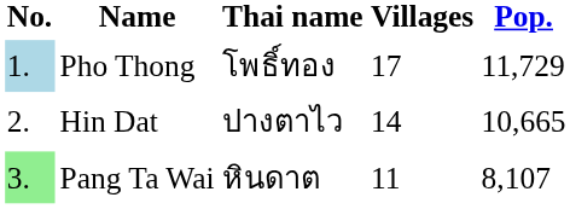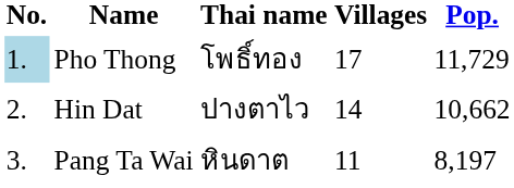 <table>
 <tr>
 <th>No.</th>
 <th>Name</th>
 <th>Thai name</th>
 <th>Villages</th>
 <th><a href='#'>Pop.</a></th>
 </tr>
 <tr>
 <td style="background: lightblue;">1.</td>
 <td>Pho Thong</td>
 <td>โพธิ์ทอง</td>
 <td>17</td>
 <td>11,729</td>
 <td></td>
 </tr>
 <tr>
 <td>2.</td>
 <td>Hin Dat</td>
 <td>ปางตาไว</td>
 <td>14</td>
-<td>10,665</td>
+<td>10,662</td>
 <td></td>
 </tr>
 <tr>
-<td style="background: lightgreen;">3.</td>
+<td>3.</td>
 <td>Pang Ta Wai</td>
 <td>หินดาต</td>
 <td>11</td>
-<td>8,107</td>
+<td>8,197</td>
 <td></td>
 </tr>
 </table>
